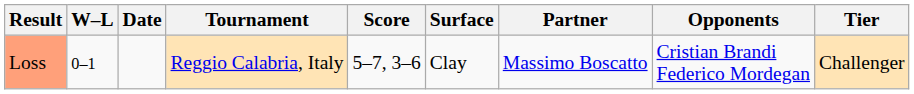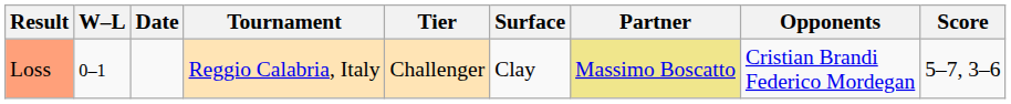 <table class="sortable wikitable">
 <tr>
 <th>Result</th>
 <th class="unsortable">W–L</th>
 <th>Date</th>
 <th>Tournament</th>
-<th class="unsortable">Score</th>
+<th>Tier</th>
 <th>Surface</th>
 <th>Partner</th>
 <th>Opponents</th>
-<th>Tier</th>
+<th class="unsortable">Score</th>
 </tr>
 <tr>
 <td style="background:#ffa07a;">Loss</td>
 <td><small>0–1</small></td>
 <td></td>
 <td style="background:moccasin;"><a href='#'>Reggio Calabria</a>, Italy</td>
+<td style="background:moccasin;">Challenger</td>
+<td>Clay</td>
+<td style="background: khaki;"> <a href='#'>Massimo Boscatto</a></td>
+<td> <a href='#'>Cristian Brandi</a> <br>  <a href='#'>Federico Mordegan</a></td>
 <td>5–7, 3–6</td>
-<td>Clay</td>
-<td> <a href='#'>Massimo Boscatto</a></td>
-<td> <a href='#'>Cristian Brandi</a> <br>  <a href='#'>Federico Mordegan</a></td>
-<td style="background:moccasin;">Challenger</td>
 </tr>
 </table>
